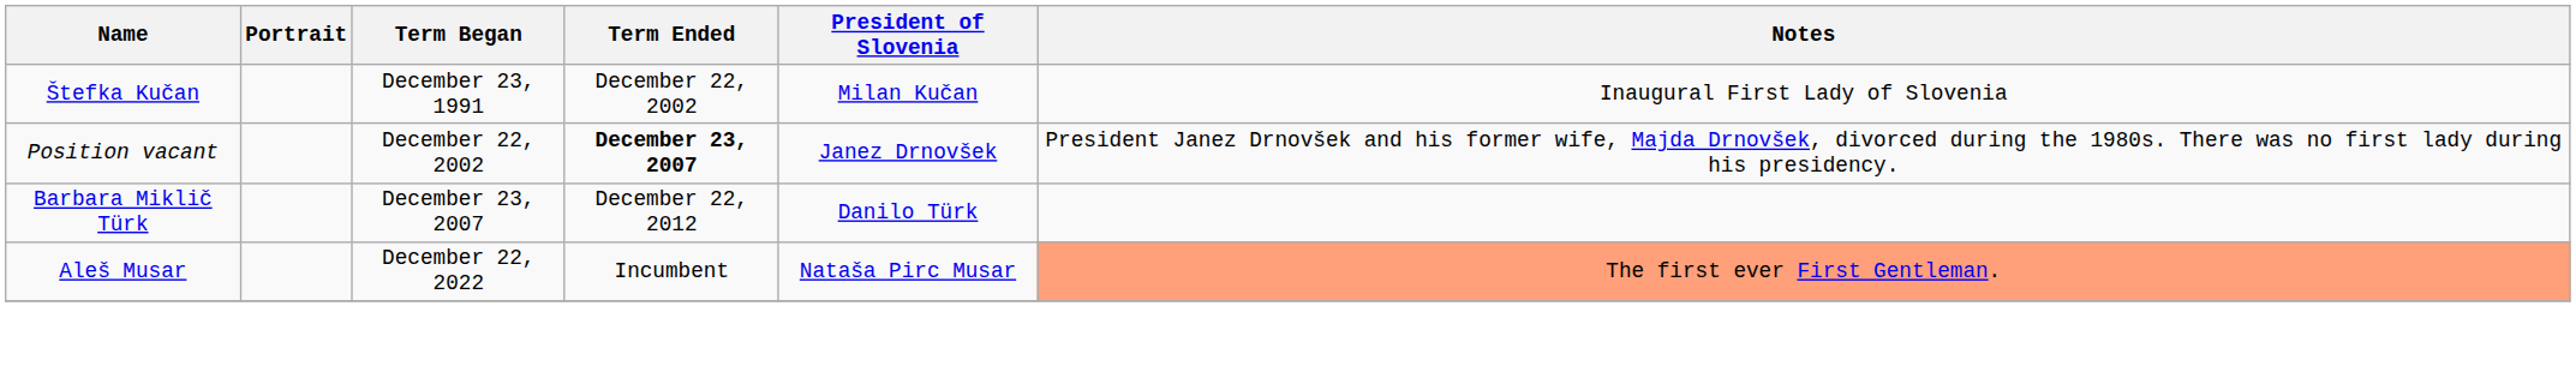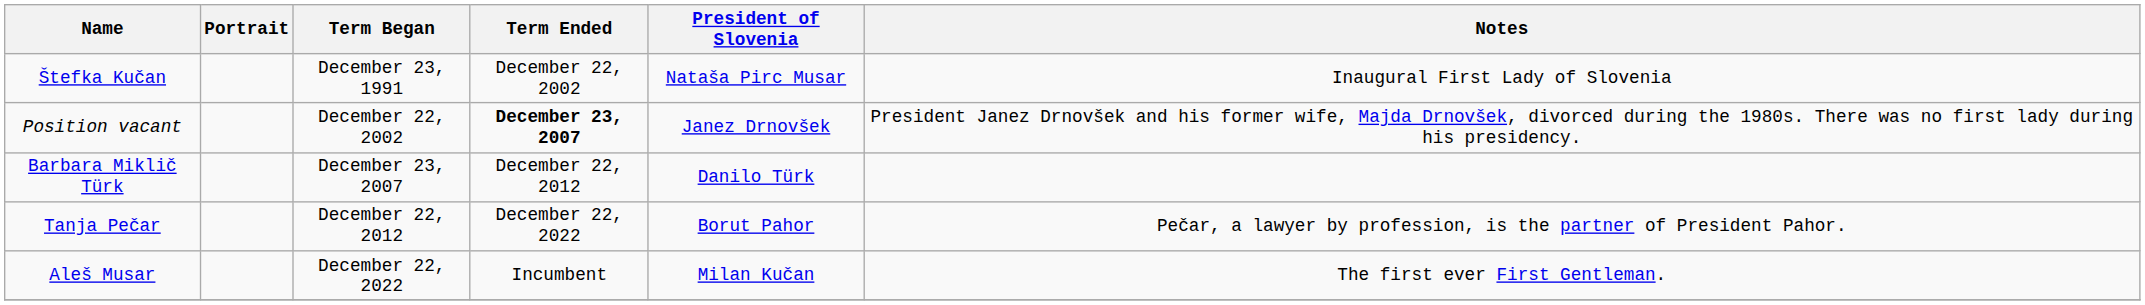 <table class="wikitable" style="text-align:center">
 <tr>
 <th>Name</th>
 <th>Portrait</th>
 <th>Term Began</th>
 <th>Term Ended</th>
 <th><a href='#'>President of Slovenia</a></th>
 <th>Notes</th>
 </tr>
 <tr>
 <td><a href='#'>Štefka Kučan</a></td>
 <td></td>
 <td>December 23, 1991</td>
 <td>December 22, 2002</td>
-<td><a href='#'>Milan Kučan</a></td>
+<td><a href='#'>Nataša Pirc Musar</a></td>
 <td>Inaugural First Lady of Slovenia</td>
 </tr>
 <tr>
 <td><em>Position vacant</em></td>
 <td></td>
 <td>December 22, 2002</td>
 <td><strong>December 23, 2007</strong></td>
 <td><a href='#'>Janez Drnovšek</a></td>
 <td>President Janez Drnovšek and his former wife, <a href='#'>Majda Drnovšek</a>, divorced during the 1980s. There was no first lady during his presidency.<br></td>
 </tr>
 <tr>
 <td><a href='#'>Barbara Miklič Türk</a></td>
 <td></td>
 <td>December 23, 2007</td>
 <td>December 22, 2012</td>
 <td><a href='#'>Danilo Türk</a></td>
 <td></td>
 </tr>
 <tr>
+<td><a href='#'>Tanja Pečar</a></td>
+<td></td>
+<td>December 22, 2012</td>
+<td>December 22, 2022</td>
+<td><a href='#'>Borut Pahor</a></td>
+<td>Pečar, a lawyer by profession, is the <a href='#'>partner</a> of President Pahor.</td>
+</tr>
+<tr>
 <td><a href='#'>Aleš Musar</a></td>
 <td></td>
 <td>December 22, 2022</td>
 <td>Incumbent</td>
-<td><a href='#'>Nataša Pirc Musar</a></td>
-<td style="background: lightsalmon;">The first ever <a href='#'>First Gentleman</a>.</td>
+<td><a href='#'>Milan Kučan</a></td>
+<td>The first ever <a href='#'>First Gentleman</a>.</td>
 </tr>
 <tr>
 </tr>
 </table>
